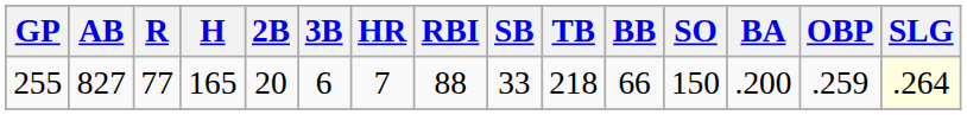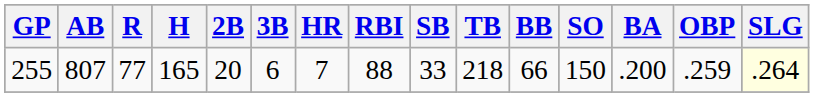 <table class="wikitable">
 <tr>
 <th><a href='#'>GP</a></th>
 <th><a href='#'>AB</a></th>
 <th><a href='#'>R</a></th>
 <th><a href='#'>H</a></th>
 <th><a href='#'>2B</a></th>
 <th><a href='#'>3B</a></th>
 <th><a href='#'>HR</a></th>
 <th><a href='#'>RBI</a></th>
 <th><a href='#'>SB</a></th>
 <th><a href='#'>TB</a></th>
 <th><a href='#'>BB</a></th>
 <th><a href='#'>SO</a></th>
 <th><a href='#'>BA</a></th>
 <th><a href='#'>OBP</a></th>
 <th><a href='#'>SLG</a></th>
 </tr>
 <tr align=center>
 <td>255</td>
-<td>827</td>
+<td>807</td>
 <td>77</td>
 <td>165</td>
 <td>20</td>
 <td>6</td>
 <td>7</td>
 <td>88</td>
 <td>33</td>
 <td>218</td>
 <td>66</td>
 <td>150</td>
 <td>.200</td>
 <td>.259</td>
 <td style="background: lightyellow;">.264</td>
 </tr>
 </table>
